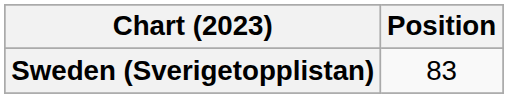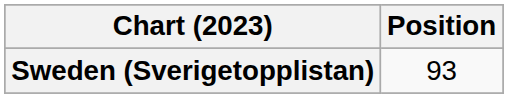 <table class="wikitable plainrowheaders" style="text-align:center">
 <tr>
 <th scope="col">Chart (2023)</th>
 <th scope="col">Position</th>
 </tr>
 <tr>
 <th scope="row">Sweden (Sverigetopplistan)</th>
-<td>83</td>
+<td>93</td>
 </tr>
 </table>
